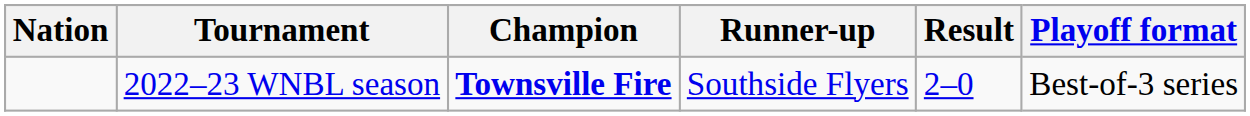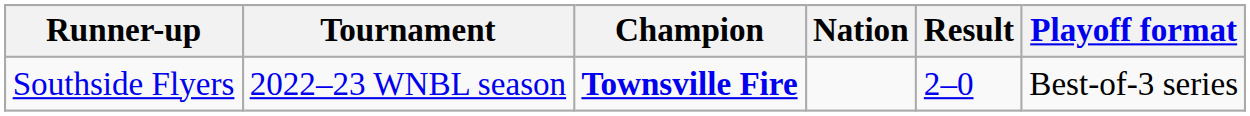 <table class="wikitable">
 <tr>
-<th>Nation</th>
+<th>Runner-up</th>
 <th>Tournament</th>
 <th>Champion</th>
-<th>Runner-up</th>
+<th>Nation</th>
 <th>Result</th>
 <th><a href='#'>Playoff format</a></th>
 </tr>
 <tr>
-<td></td>
+<td><a href='#'>Southside Flyers</a></td>
 <td><a href='#'>2022–23 WNBL season</a></td>
 <td><strong><a href='#'>Townsville Fire</a></strong></td>
-<td><a href='#'>Southside Flyers</a></td>
+<td></td>
 <td><a href='#'>2–0</a></td>
 <td>Best-of-3 series</td>
 </tr>
 </table>
